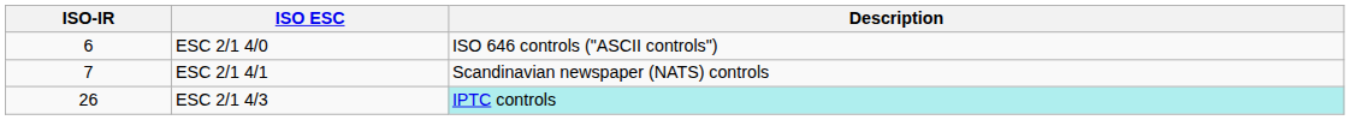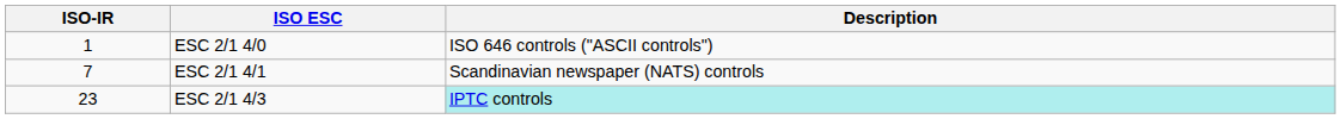 <table class="wikitable sortable" style="width:99%;">
 <tr>
 <th>ISO-IR</th>
 <th><a href='#'>ISO ESC</a></th>
 <th>Description</th>
 </tr>
 <tr>
-<td style="text-align:center;" data-sort-value="001">6</td>
+<td style="text-align:center;" data-sort-value="001">1</td>
 <td>ESC 2/1 4/0</td>
 <td>ISO 646 controls ("ASCII controls")</td>
 </tr>
 <tr>
 <td style="text-align:center;" data-sort-value="007">7</td>
 <td>ESC 2/1 4/1</td>
 <td>Scandinavian newspaper (NATS) controls</td>
 </tr>
 <tr>
-<td style="text-align:center;" data-sort-value="026">26</td>
+<td style="text-align:center;" data-sort-value="026">23</td>
 <td>ESC 2/1 4/3</td>
 <td style="background: paleturquoise;"><a href='#'>IPTC</a> controls</td>
 </tr>
 </table>
